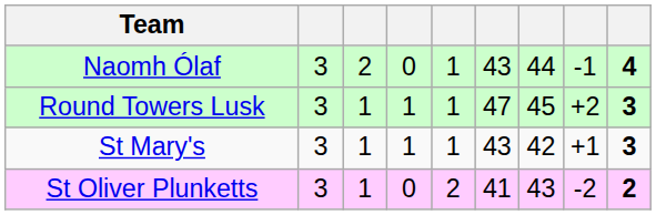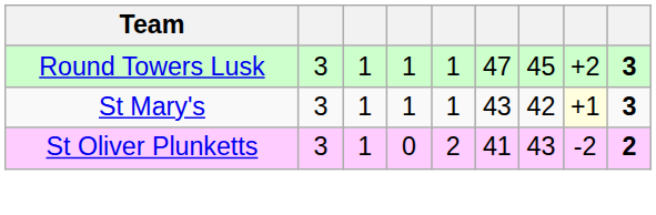 <table class="wikitable" style="text-align:center">
 <tr>
 <th style="width:175px;">Team</th>
 <th width="20"></th>
 <th width="20"></th>
 <th width="20"></th>
 <th width="20"></th>
 <th width="20"></th>
 <th width="20"></th>
 <th width="20"></th>
 <th width="20"></th>
-</tr>
-<tr style="background:#cfc;">
-<td><a href='#'>Naomh Ólaf</a></td>
-<td>3</td>
-<td>2</td>
-<td>0</td>
-<td>1</td>
-<td>43</td>
-<td>44</td>
-<td>-1</td>
-<td><strong>4</strong></td>
 </tr>
 <tr style="background:#cfc;">
 <td><a href='#'>Round Towers Lusk</a></td>
 <td>3</td>
 <td>1</td>
 <td>1</td>
 <td>1</td>
 <td>47</td>
 <td>45</td>
 <td>+2</td>
 <td><strong>3</strong></td>
 </tr>
 <tr>
 <td><a href='#'>St Mary's</a></td>
 <td>3</td>
 <td>1</td>
 <td>1</td>
 <td>1</td>
 <td>43</td>
 <td>42</td>
-<td>+1</td>
+<td style="background: lightyellow;">+1</td>
 <td><strong>3</strong></td>
 </tr>
 <tr style="background:#fcf;">
 <td><a href='#'>St Oliver Plunketts</a></td>
 <td>3</td>
 <td>1</td>
 <td>0</td>
 <td>2</td>
 <td>41</td>
 <td>43</td>
 <td>-2</td>
 <td><strong>2</strong></td>
 </tr>
 </table>
